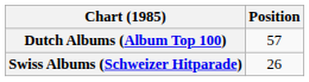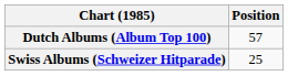 <table class="wikitable sortable plainrowheaders" style="text-align:center">
 <tr>
 <th>Chart (1985)</th>
 <th>Position</th>
 </tr>
 <tr>
 <th scope="row">Dutch Albums (<a href='#'>Album Top 100</a>)</th>
 <td>57</td>
 </tr>
 <tr>
 <th scope="row">Swiss Albums (<a href='#'>Schweizer Hitparade</a>)</th>
-<td>26</td>
+<td>25</td>
 </tr>
 </table>
